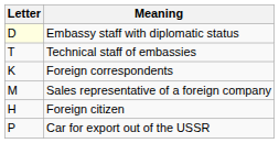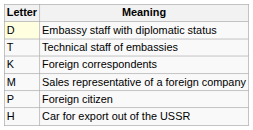 <table class="wikitable sortable">
 <tr>
 <th>Letter</th>
 <th>Meaning</th>
 </tr>
 <tr>
 <td style="background: lightyellow;">D</td>
 <td>Embassy staff with diplomatic status</td>
 </tr>
 <tr>
 <td>T</td>
 <td>Technical staff of embassies</td>
 </tr>
 <tr>
 <td>K</td>
 <td>Foreign correspondents</td>
 </tr>
 <tr>
 <td>M</td>
 <td>Sales representative of a foreign company</td>
 </tr>
 <tr>
-<td>H</td>
+<td>P</td>
 <td>Foreign citizen</td>
 </tr>
 <tr>
-<td>P</td>
+<td>H</td>
 <td>Car for export out of the USSR</td>
 </tr>
 </table>
